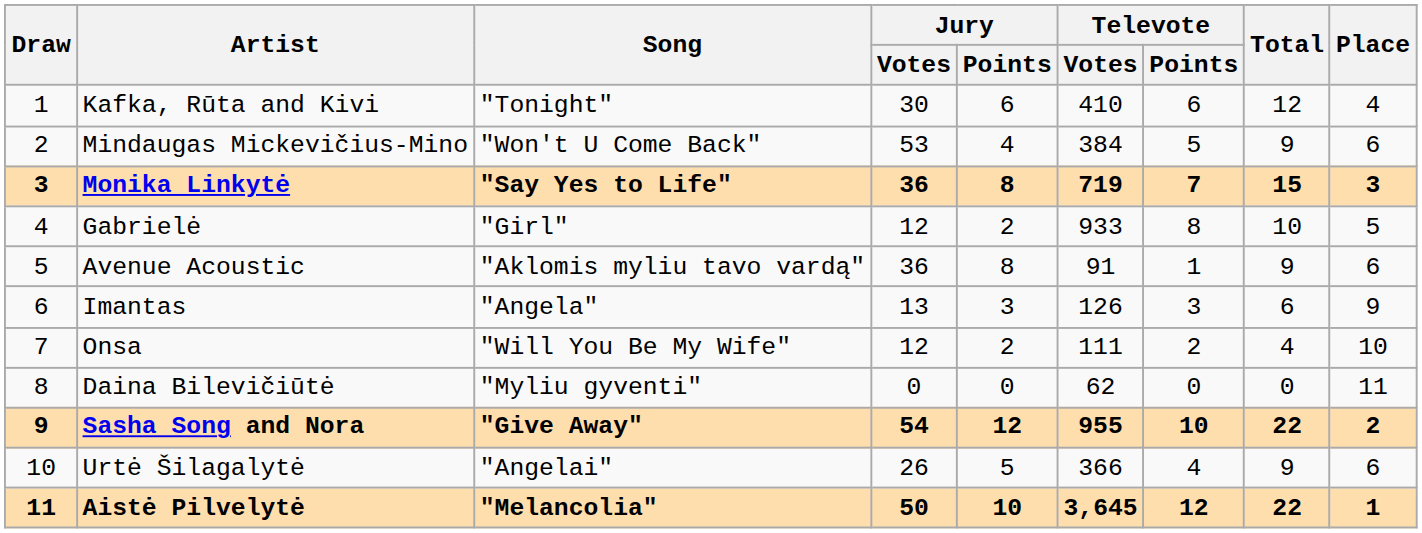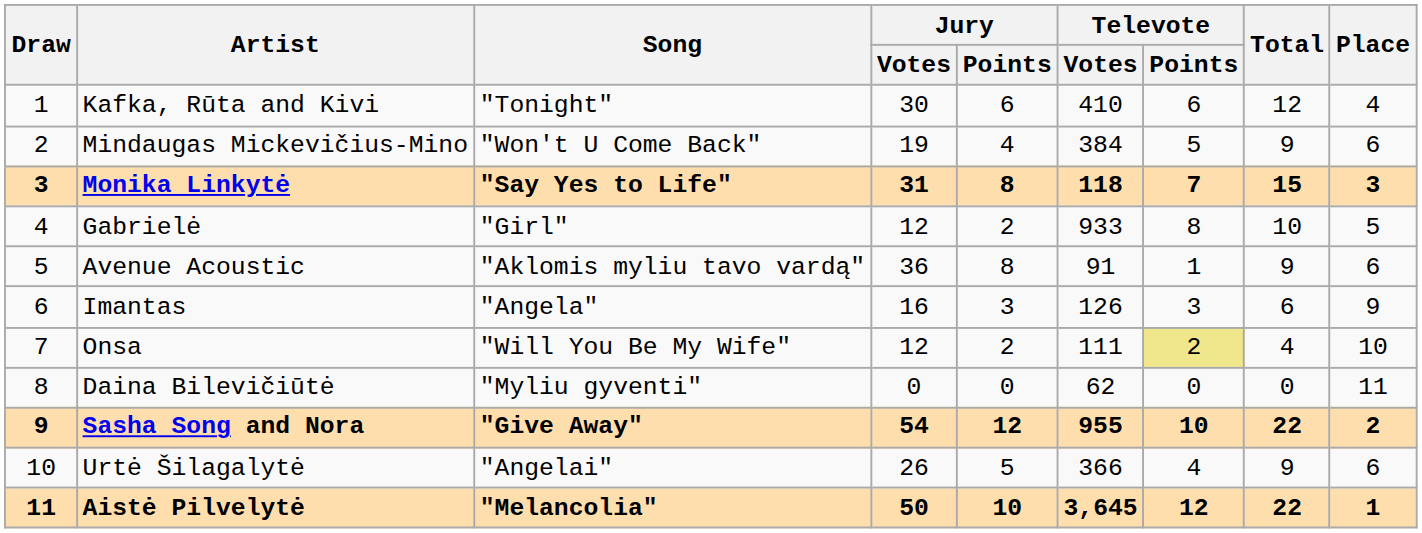 <table class="sortable wikitable" style="margin: 1em auto 1em auto; text-align:center;">
 <tr>
 <th rowspan="2">Draw</th>
 <th rowspan="2">Artist</th>
 <th rowspan="2">Song</th>
 <th colspan="2">Jury</th>
 <th colspan="2">Televote</th>
 <th rowspan="2">Total</th>
 <th rowspan="2">Place</th>
 </tr>
 <tr>
 <th>Votes</th>
 <th>Points</th>
 <th>Votes</th>
 <th>Points</th>
 </tr>
 <tr>
 <td>1</td>
 <td align="left">Kafka, Rūta and Kivi</td>
 <td align="left">"Tonight"</td>
 <td>30</td>
 <td>6</td>
 <td>410</td>
 <td>6</td>
 <td>12</td>
 <td>4</td>
 </tr>
 <tr>
 <td>2</td>
 <td align="left">Mindaugas Mickevičius-Mino</td>
 <td align="left">"Won't U Come Back"</td>
-<td>53</td>
+<td>19</td>
 <td>4</td>
 <td>384</td>
 <td>5</td>
 <td>9</td>
 <td>6</td>
 </tr>
 <tr style="font-weight:bold; background:navajowhite;">
 <td>3</td>
 <td align="left"><a href='#'>Monika Linkytė</a></td>
 <td align="left">"Say Yes to Life"</td>
-<td>36</td>
+<td>31</td>
 <td>8</td>
-<td>719</td>
+<td>118</td>
 <td>7</td>
 <td>15</td>
 <td>3</td>
 </tr>
 <tr>
 <td>4</td>
 <td align="left">Gabrielė</td>
 <td align="left">"Girl"</td>
 <td>12</td>
 <td>2</td>
 <td>933</td>
 <td>8</td>
 <td>10</td>
 <td>5</td>
 </tr>
 <tr>
 <td>5</td>
 <td align="left">Avenue Acoustic</td>
 <td align="left">"Aklomis myliu tavo vardą"</td>
 <td>36</td>
 <td>8</td>
 <td>91</td>
 <td>1</td>
 <td>9</td>
 <td>6</td>
 </tr>
 <tr>
 <td>6</td>
 <td align="left">Imantas</td>
 <td align="left">"Angela"</td>
-<td>13</td>
+<td>16</td>
 <td>3</td>
 <td>126</td>
 <td>3</td>
 <td>6</td>
 <td>9</td>
 </tr>
 <tr>
 <td>7</td>
 <td align="left">Onsa</td>
 <td align="left">"Will You Be My Wife"</td>
 <td>12</td>
 <td>2</td>
 <td>111</td>
-<td>2</td>
+<td style="background: khaki;">2</td>
 <td>4</td>
 <td>10</td>
 </tr>
 <tr>
 <td>8</td>
 <td align="left">Daina Bilevičiūtė</td>
 <td align="left">"Myliu gyventi"</td>
 <td>0</td>
 <td>0</td>
 <td>62</td>
 <td>0</td>
 <td>0</td>
 <td>11</td>
 </tr>
 <tr style="font-weight:bold; background:navajowhite;">
 <td>9</td>
 <td align="left"><a href='#'>Sasha Song</a> and Nora</td>
 <td align="left">"Give Away"</td>
 <td>54</td>
 <td>12</td>
 <td>955</td>
 <td>10</td>
 <td>22</td>
 <td>2</td>
 </tr>
 <tr>
 <td>10</td>
 <td align="left">Urtė Šilagalytė</td>
 <td align="left">"Angelai"</td>
 <td>26</td>
 <td>5</td>
 <td>366</td>
 <td>4</td>
 <td>9</td>
 <td>6</td>
 </tr>
 <tr style="font-weight:bold; background:navajowhite;">
 <td>11</td>
 <td align="left">Aistė Pilvelytė</td>
 <td align="left">"Melancolia"</td>
 <td>50</td>
 <td>10</td>
 <td>3,645</td>
 <td>12</td>
 <td>22</td>
 <td>1</td>
 </tr>
 </table>
